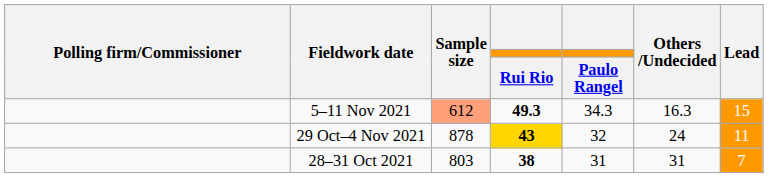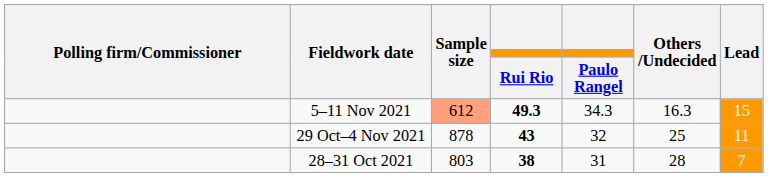 <table class="wikitable collapsible" style="text-align:center; font-size:95%; line-height:16px;">
 <tr style="height:42px;">
 <th rowspan="3" style="width:260px;">Polling firm/Commissioner</th>
 <th rowspan="3" style="width:125px;">Fieldwork date</th>
 <th rowspan="3" style="width:40px;">Sample size</th>
 <th class="unsortable" style="width:60px;"></th>
 <th class="unsortable" style="width:60px;"></th>
 <th rowspan="3" style="width:60px;">Others<br>/Undecided</th>
 <th rowspan="3" style="width:30px;">Lead</th>
 </tr>
 <tr>
 <th style="color:inherit;background:#FF9900;"></th>
 <th style="color:inherit;background:#FF9900;"></th>
 </tr>
 <tr>
 <th><a href='#'>Rui Rio</a></th>
 <th><a href='#'>Paulo Rangel</a></th>
 </tr>
 <tr>
 <td></td>
 <td data-sort-value="2019-10-03">5–11 Nov 2021</td>
 <td style="background: lightsalmon;">612</td>
 <td><strong>49.3</strong></td>
 <td>34.3</td>
 <td>16.3</td>
 <td style="background:#FF9900; color:white;">15</td>
 </tr>
 <tr>
 <td></td>
 <td>29 Oct–4 Nov 2021</td>
 <td>878</td>
-<td style="background: gold;"><strong>43</strong></td>
+<td><strong>43</strong></td>
 <td>32</td>
-<td>24</td>
+<td>25</td>
 <td style="background:#FF9900; color:white;">11</td>
 </tr>
 <tr>
 <td></td>
 <td>28–31 Oct 2021</td>
 <td>803</td>
 <td><strong>38</strong></td>
 <td>31</td>
-<td>31</td>
+<td>28</td>
 <td style="background:#FF9900; color:white;">7</td>
 </tr>
 </table>
